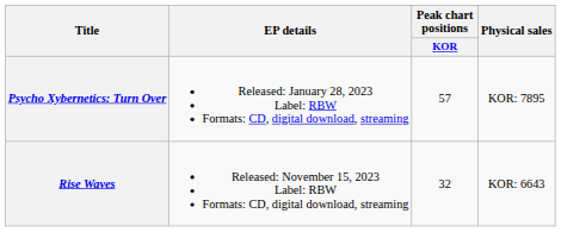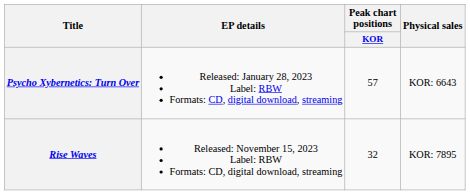 <table class="wikitable plainrowheaders" style="text-align:center;">
 <tr>
 <th rowspan="2" scope="col">Title</th>
 <th rowspan="2" scope="col">EP details</th>
 <th colspan="1" scope="col" style="width:5em;">Peak chart positions</th>
 <th rowspan="2" scope="col">Physical sales</th>
 </tr>
 <tr>
 <th scope="col" style="width:2.8em;font-size:90%;"><a href='#'>KOR</a><br></th>
 </tr>
 <tr>
 <th scope="row"><em><a href='#'>Psycho Xybernetics: Turn Over</a></em></th>
 <td><br><ul><li>Released: January 28, 2023</li><li>Label: <a href='#'>RBW</a></li><li>Formats: <a href='#'>CD</a>, <a href='#'>digital download</a>, <a href='#'>streaming</a></li></ul></td>
 <td>57</td>
-<td>KOR: 7895</td>
+<td>KOR: 6643</td>
 </tr>
 <tr>
 <th scope="row"><em><a href='#'>Rise Waves</a></em></th>
 <td><br><ul><li>Released: November 15, 2023</li><li>Label: RBW</li><li>Formats: CD, digital download, streaming</li></ul></td>
 <td>32</td>
-<td>KOR: 6643</td>
+<td>KOR: 7895</td>
 </tr>
 </table>
